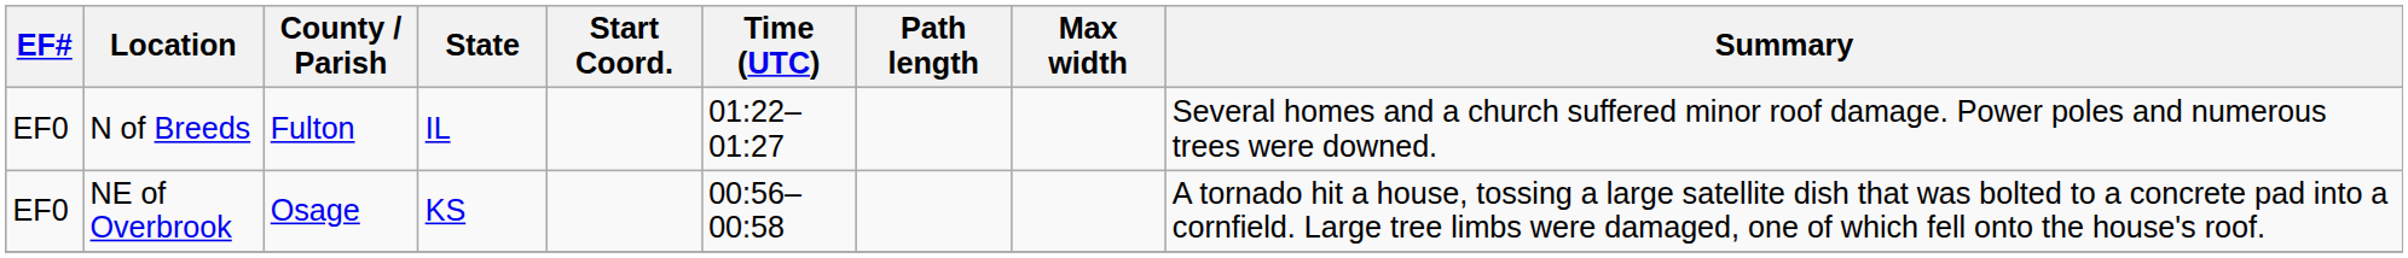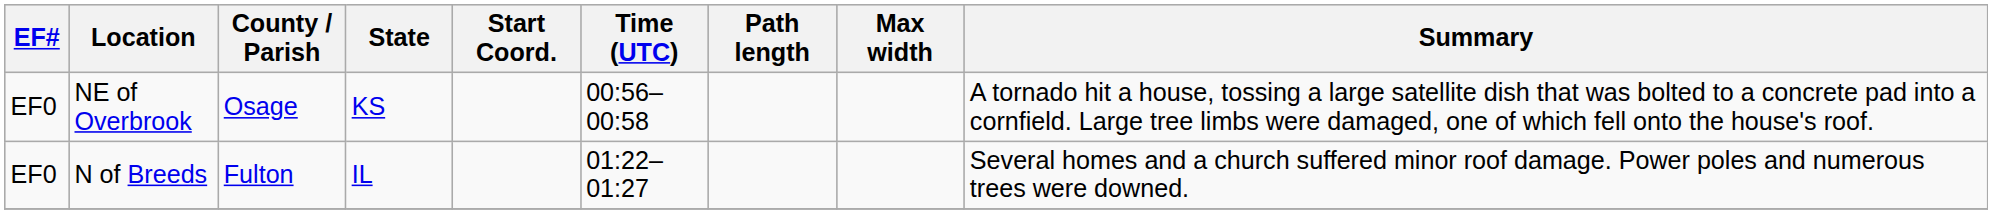 <table class="wikitable sortable" style="width:100%;">
 <tr>
 <th scope="col"  style="width:3%; text-align:center;"><a href='#'>EF#</a></th>
 <th scope="col"  style="width:7%; text-align:center;" class="unsortable">Location</th>
 <th scope="col"  style="width:6%; text-align:center;" class="unsortable">County / Parish</th>
 <th scope="col"  style="width:5%; text-align:center;">State</th>
 <th scope="col"  style="width:6%; text-align:center;">Start Coord.</th>
 <th scope="col"  style="width:6%; text-align:center;">Time (<a href='#'>UTC</a>)</th>
 <th scope="col"  style="width:6%; text-align:center;">Path length</th>
 <th scope="col"  style="width:6%; text-align:center;">Max width</th>
 <th scope="col" class="unsortable" style="width:48%; text-align:center;">Summary</th>
 </tr>
 <tr>
 <td bgcolor=>EF0</td>
+<td>NE of <a href='#'>Overbrook</a></td>
+<td><a href='#'>Osage</a></td>
+<td><a href='#'>KS</a></td>
+<td></td>
+<td>00:56–00:58</td>
+<td></td>
+<td></td>
+<td>A tornado hit a house, tossing a large satellite dish that was bolted to a concrete pad into a cornfield. Large tree limbs were damaged, one of which fell onto the house's roof.</td>
+</tr>
+<tr>
+<td bgcolor=>EF0</td>
 <td>N of <a href='#'>Breeds</a></td>
 <td><a href='#'>Fulton</a></td>
 <td><a href='#'>IL</a></td>
 <td></td>
 <td>01:22–01:27</td>
 <td></td>
 <td></td>
 <td>Several homes and a church suffered minor roof damage. Power poles and numerous trees were downed.</td>
 </tr>
 <tr>
-<td bgcolor=>EF0</td>
-<td>NE of <a href='#'>Overbrook</a></td>
-<td><a href='#'>Osage</a></td>
-<td><a href='#'>KS</a></td>
-<td></td>
-<td>00:56–00:58</td>
-<td></td>
-<td></td>
-<td>A tornado hit a house, tossing a large satellite dish that was bolted to a concrete pad into a cornfield. Large tree limbs were damaged, one of which fell onto the house's roof.</td>
-</tr>
-<tr>
 </tr>
 </table>
